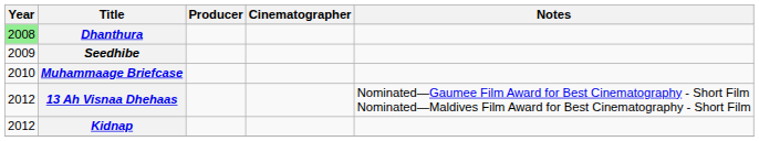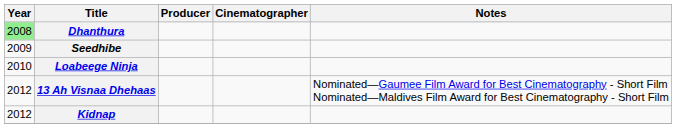 <table class="wikitable sortable plainrowheaders">
 <tr style="background:#ccc; text-align:center;">
 <th scope="col">Year</th>
 <th scope="col">Title</th>
 <th scope="col">Producer</th>
 <th scope="col">Cinematographer</th>
 <th scope="col">Notes</th>
 </tr>
 <tr>
 <td style="background: lightgreen;">2008</td>
 <th scope="row"><em><a href='#'>Dhanthura</a></em></th>
 <td></td>
 <td></td>
 <td></td>
 </tr>
 <tr>
 <td>2009</td>
 <th scope="row"><em>Seedhibe</em></th>
 <td></td>
 <td></td>
 <td></td>
 </tr>
 <tr>
 <td>2010</td>
-<th scope="row"><em><a href='#'>Muhammaage Briefcase</a></em></th>
+<th scope="row"><em><a href='#'>Loabeege Ninja</a></em></th>
 <td></td>
 <td></td>
 <td></td>
 </tr>
 <tr>
 <td>2012</td>
 <th scope="row"><em><a href='#'>13 Ah Visnaa Dhehaas</a></em></th>
 <td></td>
 <td></td>
 <td>Nominated—<a href='#'>Gaumee Film Award for Best Cinematography</a> - Short Film<br>Nominated—Maldives Film Award for Best Cinematography - Short Film</td>
 </tr>
 <tr>
 <td>2012</td>
 <th scope="row"><em><a href='#'>Kidnap</a></em></th>
 <td></td>
 <td></td>
 <td></td>
 </tr>
 <tr>
 </tr>
 </table>
